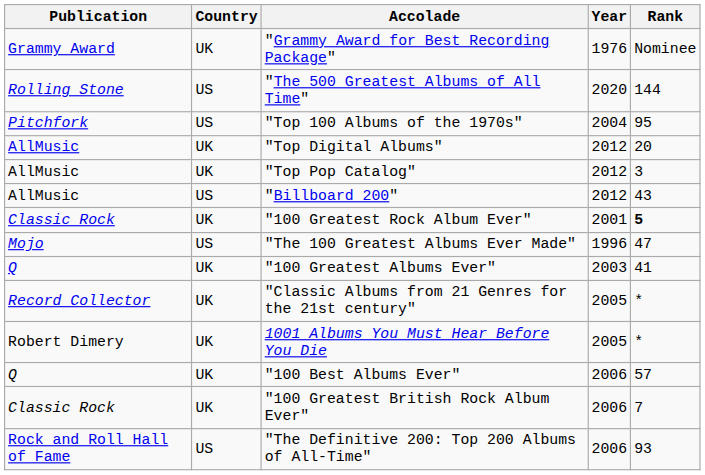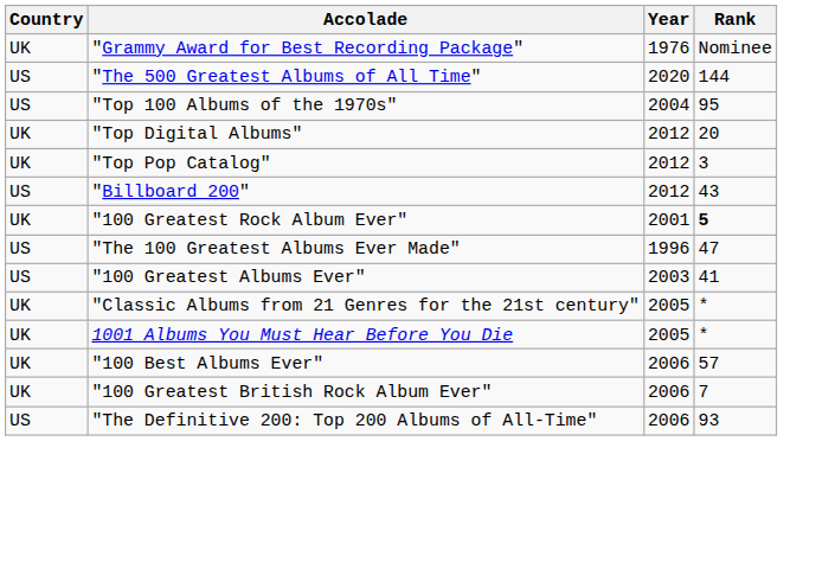 <table class="wikitable sortable">
 <tr>
-<th scope="col">Publication</th>
 <th scope="col">Country</th>
 <th scope="col">Accolade</th>
 <th scope="col">Year</th>
 <th scope="col" style="text-align:center;">Rank</th>
 </tr>
 <tr>
-<td><a href='#'>Grammy Award</a></td>
 <td>UK</td>
 <td>"<a href='#'>Grammy Award for Best Recording Package</a>"</td>
 <td>1976</td>
 <td>Nominee</td>
 </tr>
 <tr>
-<td><em><a href='#'>Rolling Stone</a></em></td>
 <td>US</td>
 <td>"<a href='#'>The 500 Greatest Albums of All Time</a>"</td>
 <td>2020</td>
 <td>144</td>
 </tr>
 <tr>
-<td><em><a href='#'>Pitchfork</a></em></td>
 <td>US</td>
 <td>"Top 100 Albums of the 1970s"</td>
 <td>2004</td>
 <td>95</td>
 </tr>
 <tr>
-<td><a href='#'>AllMusic</a></td>
 <td>UK</td>
 <td>"Top Digital Albums"</td>
 <td>2012</td>
 <td>20</td>
 </tr>
 <tr>
-<td>AllMusic</td>
 <td>UK</td>
 <td>"Top Pop Catalog"</td>
 <td>2012</td>
 <td>3</td>
 </tr>
 <tr>
-<td>AllMusic</td>
 <td>US</td>
 <td>"<a href='#'>Billboard 200</a>"</td>
 <td>2012</td>
 <td>43</td>
 </tr>
 <tr>
-<td><em><a href='#'>Classic Rock</a></em></td>
 <td>UK</td>
 <td>"100 Greatest Rock Album Ever"</td>
 <td>2001</td>
 <td><strong>5</strong></td>
 </tr>
 <tr>
-<td><em><a href='#'>Mojo</a></em></td>
 <td>US</td>
 <td>"The 100 Greatest Albums Ever Made"</td>
 <td>1996</td>
 <td>47</td>
 </tr>
 <tr>
-<td><em><a href='#'>Q</a></em></td>
-<td>UK</td>
+<td>US</td>
 <td>"100 Greatest Albums Ever"</td>
 <td>2003</td>
 <td>41</td>
 </tr>
 <tr>
-<td><em><a href='#'>Record Collector</a></em></td>
 <td>UK</td>
 <td>"Classic Albums from 21 Genres for the 21st century"</td>
 <td>2005</td>
 <td>*</td>
 </tr>
 <tr>
-<td>Robert Dimery</td>
 <td>UK</td>
 <td><em><a href='#'>1001 Albums You Must Hear Before You Die</a></em></td>
 <td>2005</td>
 <td>*</td>
 </tr>
 <tr>
-<td><em>Q</em></td>
 <td>UK</td>
 <td>"100 Best Albums Ever"</td>
 <td>2006</td>
 <td>57</td>
 </tr>
 <tr>
-<td><em>Classic Rock</em></td>
 <td>UK</td>
 <td>"100 Greatest British Rock Album Ever"</td>
 <td>2006</td>
 <td>7</td>
 </tr>
 <tr>
-<td><a href='#'>Rock and Roll Hall of Fame</a></td>
 <td>US</td>
 <td>"The Definitive 200: Top 200 Albums of All-Time"</td>
 <td>2006</td>
 <td>93</td>
 </tr>
 </table>
